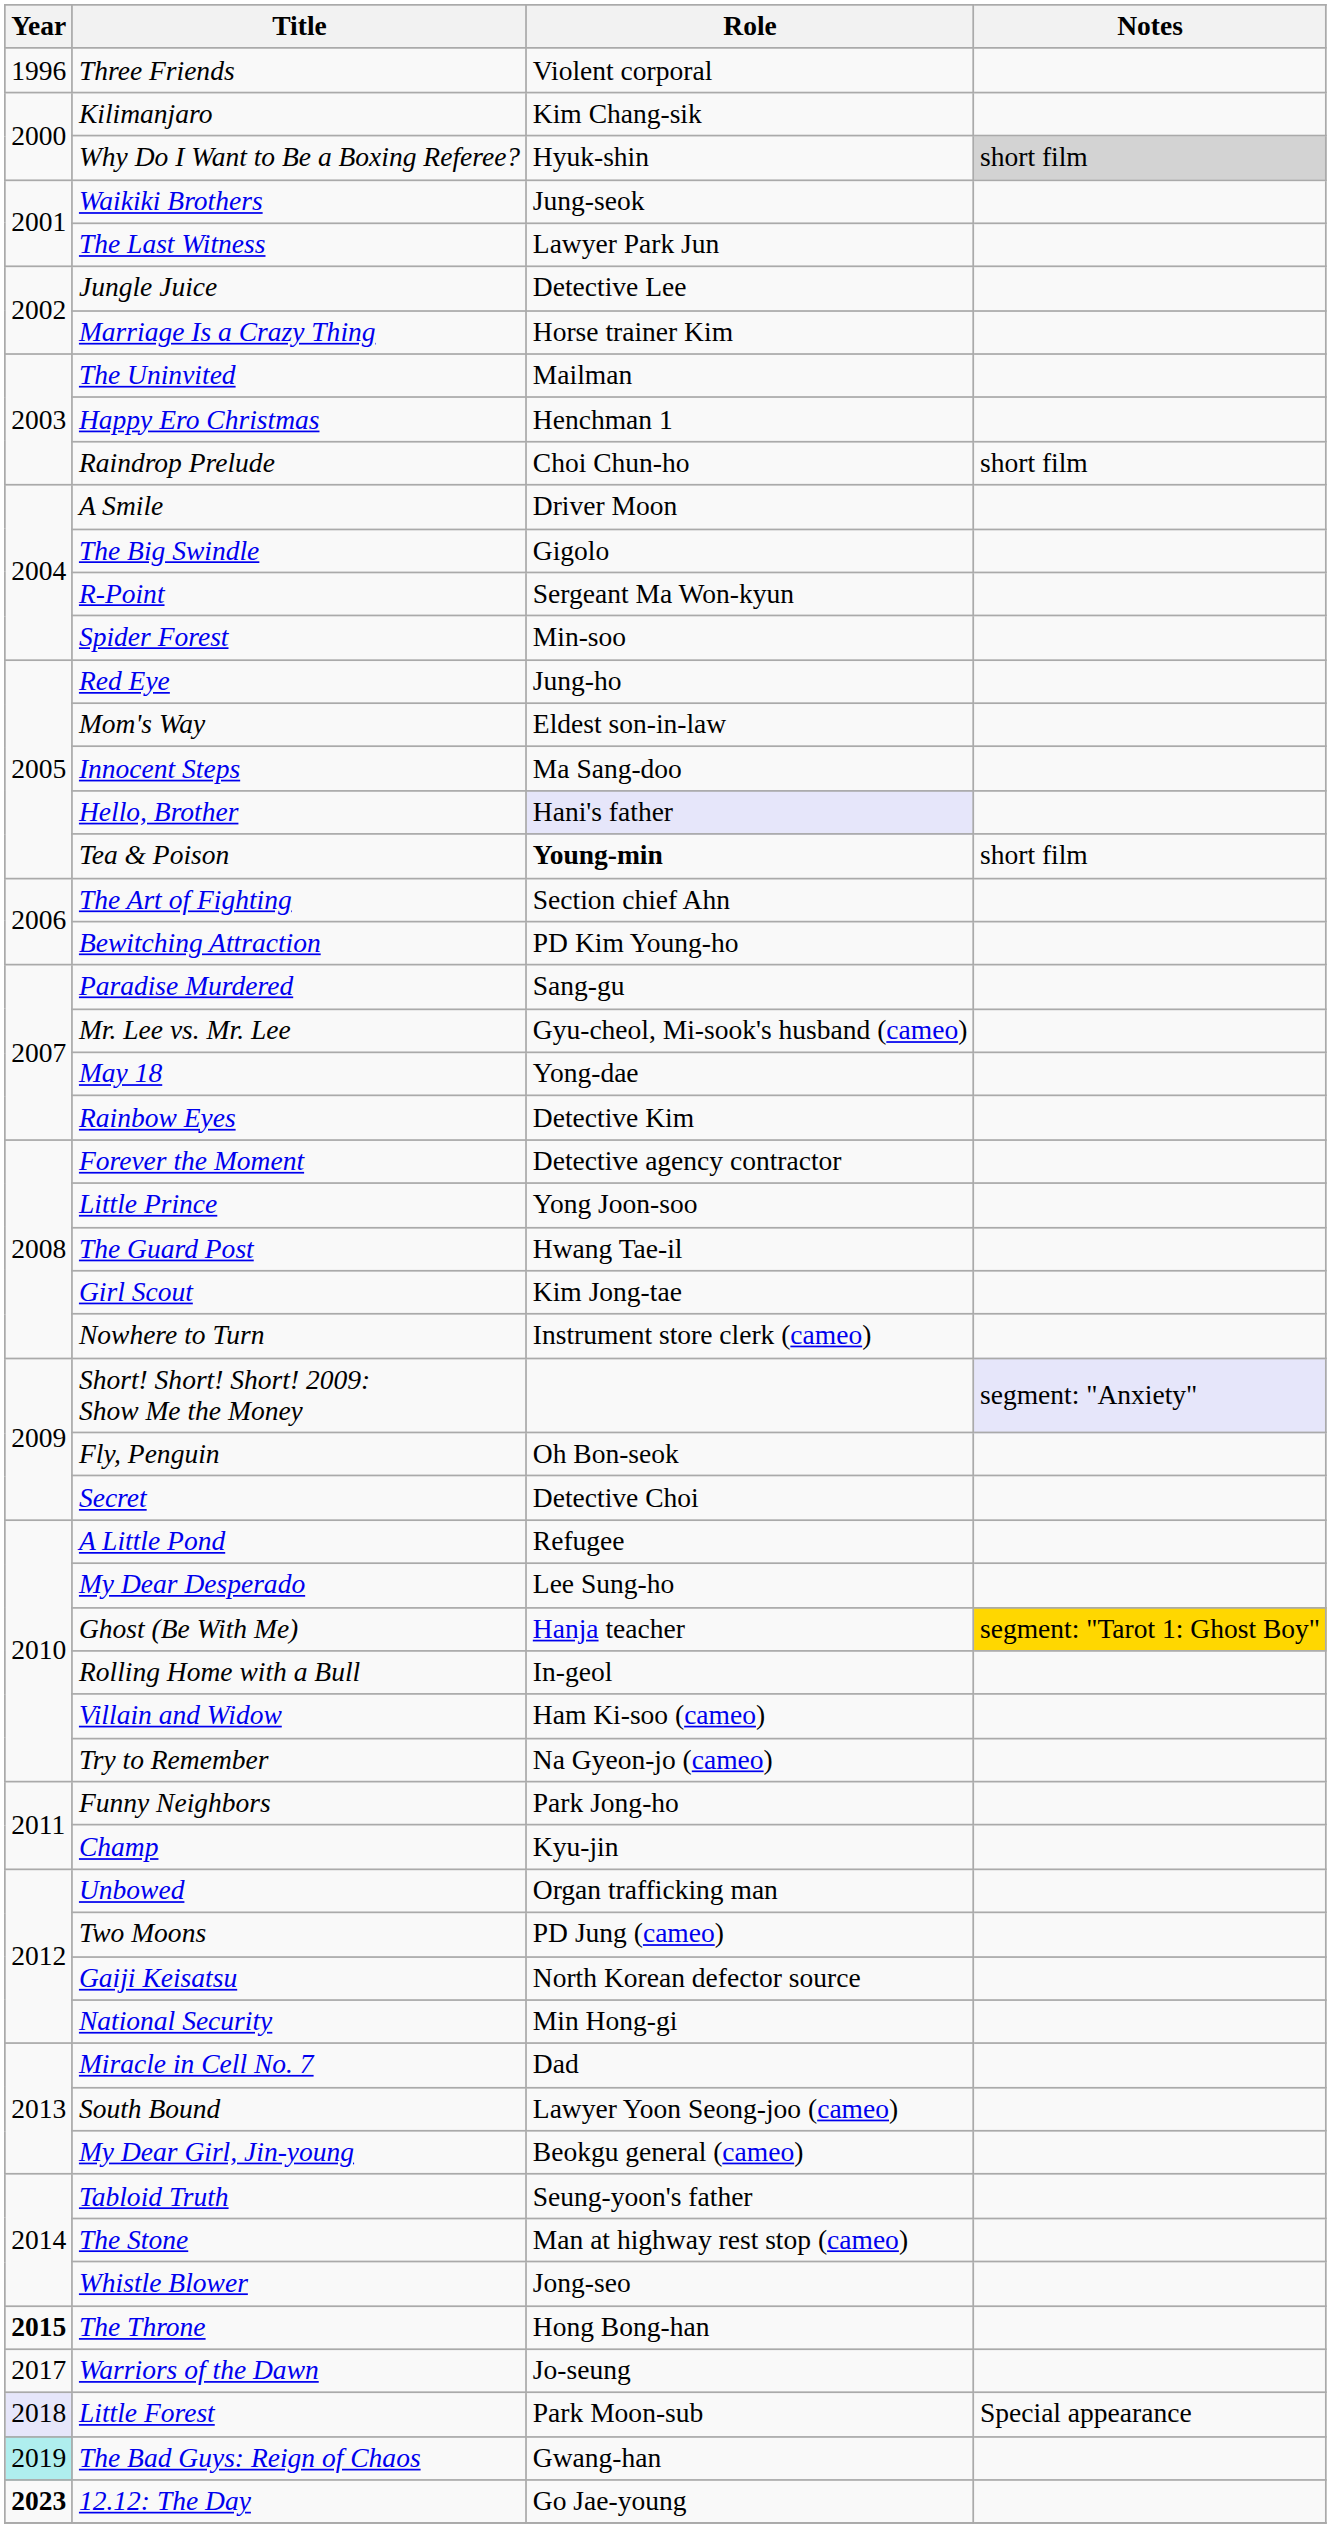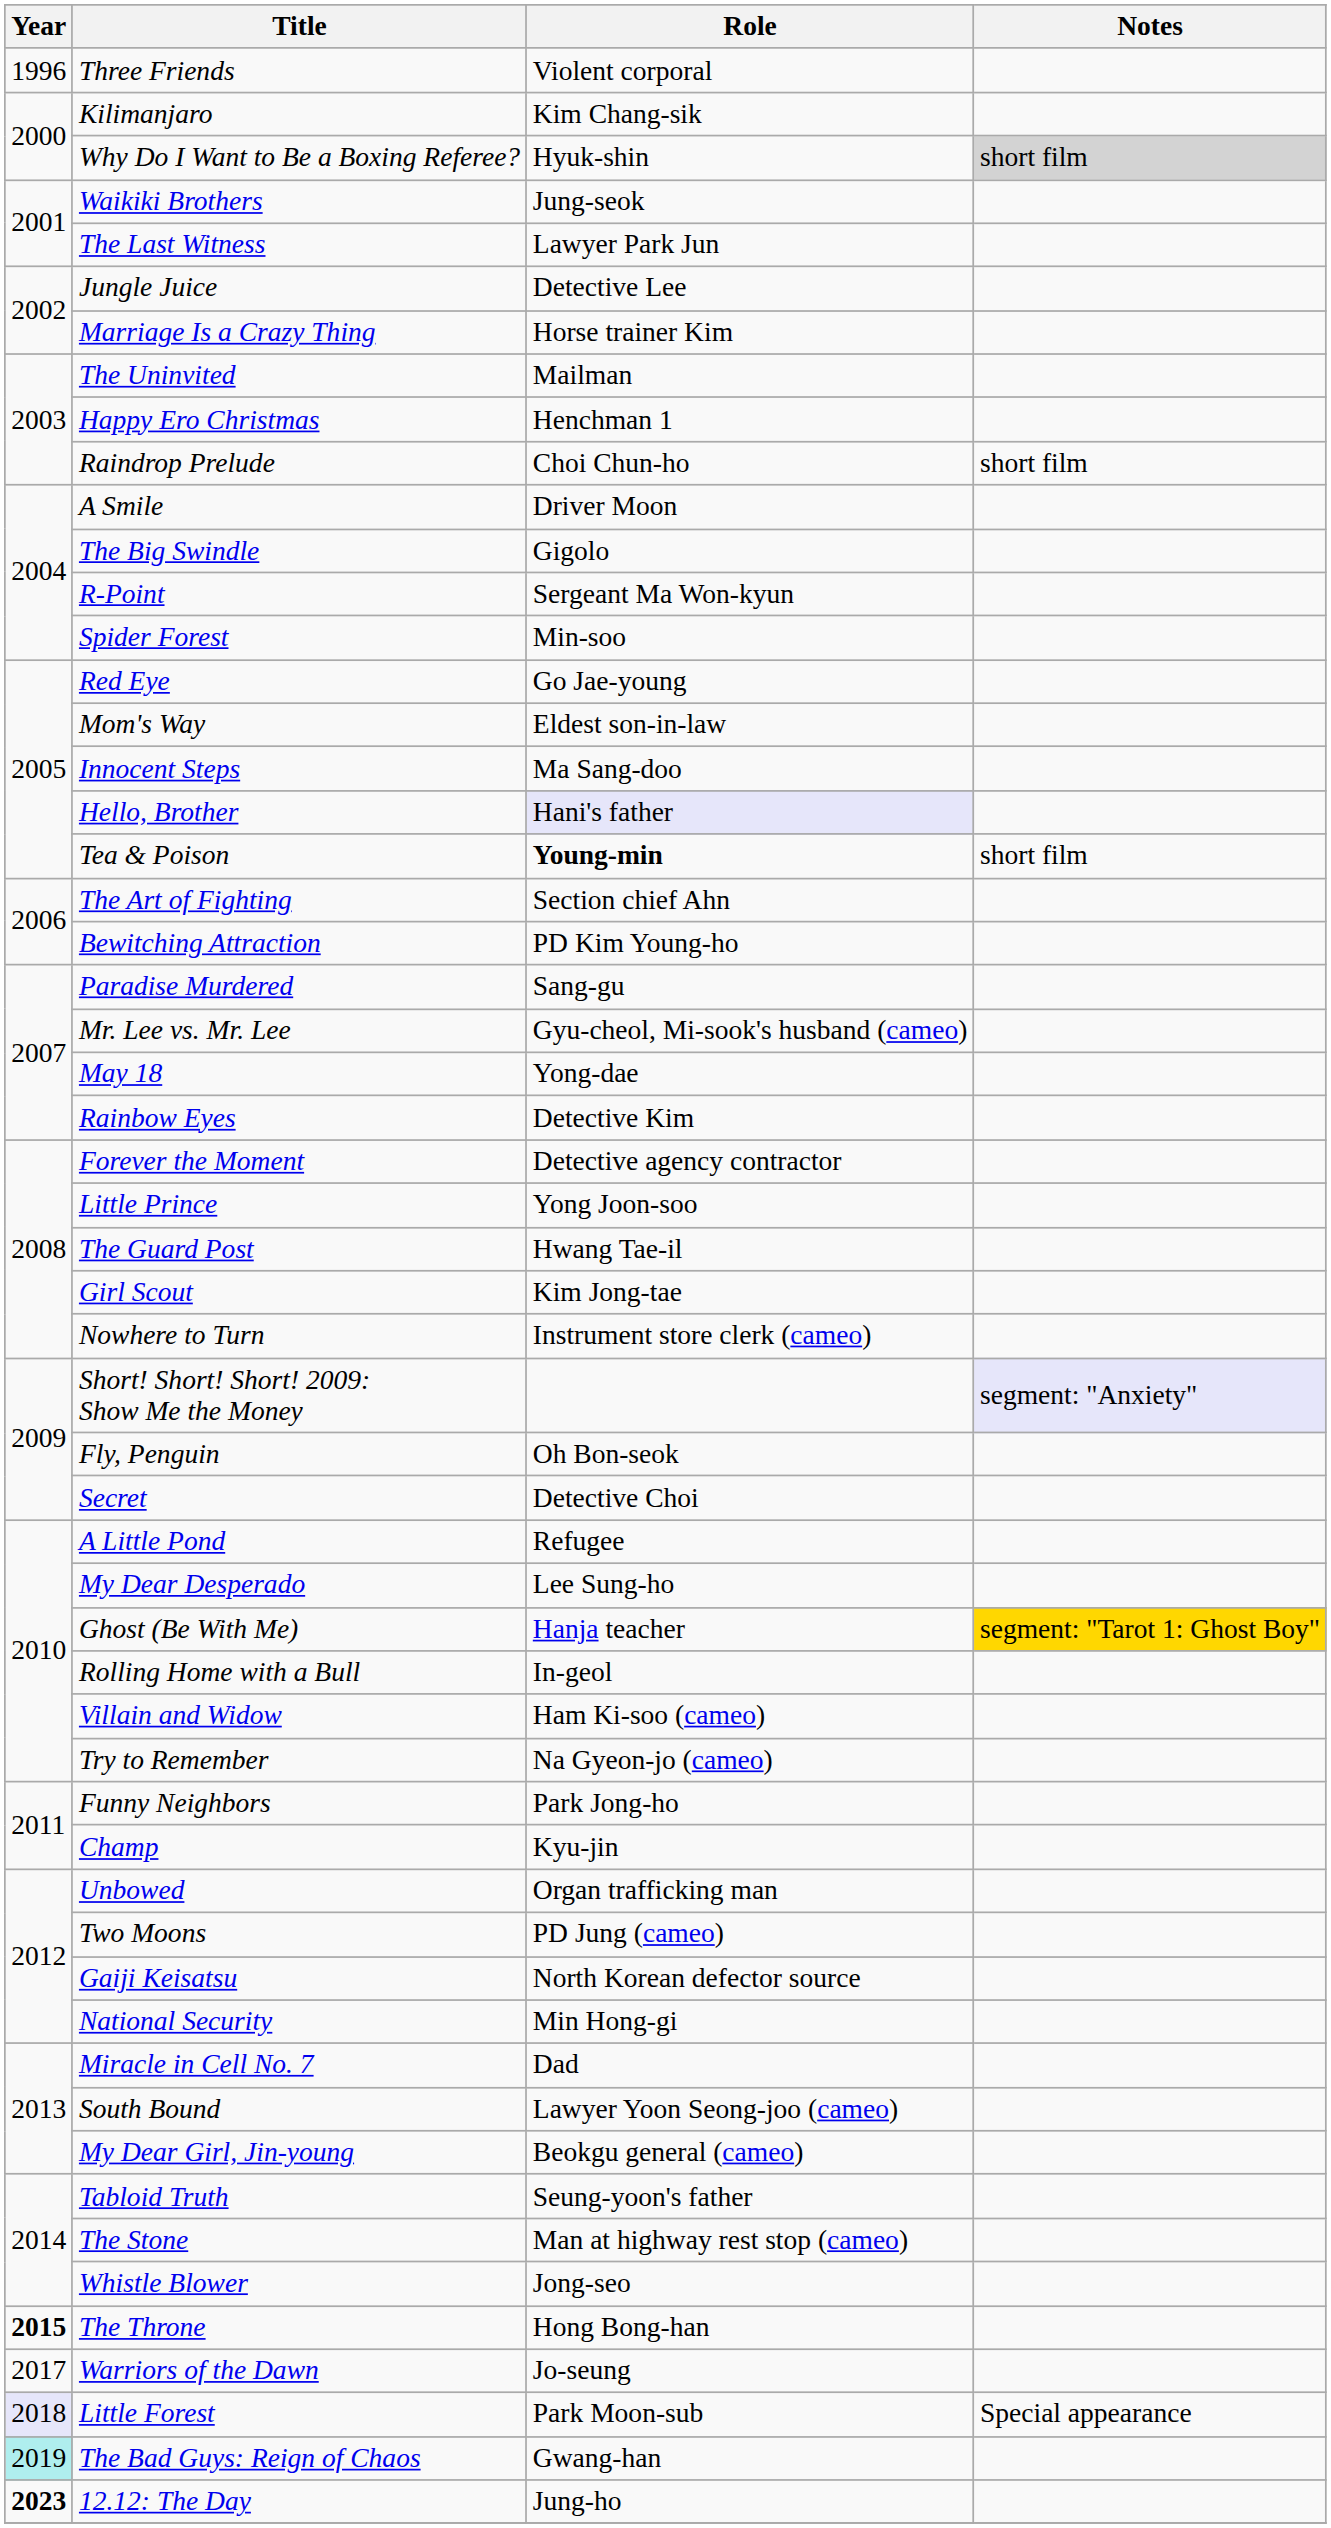 <table class="wikitable sortable">
 <tr>
 <th>Year</th>
 <th>Title</th>
 <th>Role</th>
 <th class="unsortable">Notes</th>
 </tr>
 <tr>
 <td>1996</td>
 <td><em>Three Friends</em></td>
 <td>Violent corporal</td>
 <td></td>
 </tr>
 <tr>
 <td rowspan=2>2000</td>
 <td><em>Kilimanjaro</em></td>
 <td>Kim Chang-sik</td>
 <td></td>
 </tr>
 <tr>
 <td><em>Why Do I Want to Be a Boxing Referee?</em></td>
 <td>Hyuk-shin</td>
 <td style="background: lightgrey;">short film</td>
 </tr>
 <tr>
 <td rowspan=2>2001</td>
 <td><em><a href='#'>Waikiki Brothers</a></em></td>
 <td>Jung-seok</td>
 <td></td>
 </tr>
 <tr>
 <td><em><a href='#'>The Last Witness</a></em></td>
 <td>Lawyer Park Jun</td>
 <td></td>
 </tr>
 <tr>
 <td rowspan=2>2002</td>
 <td><em>Jungle Juice</em></td>
 <td>Detective Lee</td>
 <td></td>
 </tr>
 <tr>
 <td><em><a href='#'>Marriage Is a Crazy Thing</a></em></td>
 <td>Horse trainer Kim</td>
 <td></td>
 </tr>
 <tr>
 <td rowspan=3>2003</td>
 <td><em><a href='#'>The Uninvited</a></em></td>
 <td>Mailman</td>
 <td></td>
 </tr>
 <tr>
 <td><em><a href='#'>Happy Ero Christmas</a></em></td>
 <td>Henchman 1</td>
 <td></td>
 </tr>
 <tr>
 <td><em>Raindrop Prelude</em></td>
 <td>Choi Chun-ho</td>
 <td>short film</td>
 </tr>
 <tr>
 <td rowspan=4>2004</td>
 <td><em>A Smile</em></td>
 <td>Driver Moon</td>
 <td></td>
 </tr>
 <tr>
 <td><em><a href='#'>The Big Swindle</a></em></td>
 <td>Gigolo</td>
 <td></td>
 </tr>
 <tr>
 <td><em><a href='#'>R-Point</a></em></td>
 <td>Sergeant Ma Won-kyun</td>
 <td></td>
 </tr>
 <tr>
 <td><em><a href='#'>Spider Forest</a></em></td>
 <td>Min-soo</td>
 <td></td>
 </tr>
 <tr>
 <td rowspan=5>2005</td>
 <td><em><a href='#'>Red Eye</a></em></td>
-<td>Jung-ho</td>
+<td>Go Jae-young</td>
 <td></td>
 </tr>
 <tr>
 <td><em>Mom's Way</em></td>
 <td>Eldest son-in-law</td>
 <td></td>
 </tr>
 <tr>
 <td><em><a href='#'>Innocent Steps</a></em></td>
 <td>Ma Sang-doo</td>
 <td></td>
 </tr>
 <tr>
 <td><em><a href='#'>Hello, Brother</a></em></td>
 <td style="background: lavender;">Hani's father</td>
 <td></td>
 </tr>
 <tr>
 <td><em>Tea & Poison</em></td>
 <td><strong>Young-min</strong></td>
 <td>short film</td>
 </tr>
 <tr>
 <td rowspan=2>2006</td>
 <td><em><a href='#'>The Art of Fighting</a></em></td>
 <td>Section chief Ahn</td>
 <td></td>
 </tr>
 <tr>
 <td><em><a href='#'>Bewitching Attraction</a></em></td>
 <td>PD Kim Young-ho</td>
 <td></td>
 </tr>
 <tr>
 <td rowspan=4>2007</td>
 <td><em><a href='#'>Paradise Murdered</a></em></td>
 <td>Sang-gu</td>
 <td></td>
 </tr>
 <tr>
 <td><em>Mr. Lee vs. Mr. Lee</em></td>
 <td>Gyu-cheol, Mi-sook's husband (<a href='#'>cameo</a>)</td>
 <td></td>
 </tr>
 <tr>
 <td><em><a href='#'>May 18</a></em></td>
 <td>Yong-dae</td>
 <td></td>
 </tr>
 <tr>
 <td><em><a href='#'>Rainbow Eyes</a></em></td>
 <td>Detective Kim</td>
 <td></td>
 </tr>
 <tr>
 <td rowspan=5>2008</td>
 <td><em><a href='#'>Forever the Moment</a></em></td>
 <td>Detective agency contractor</td>
 <td></td>
 </tr>
 <tr>
 <td><em><a href='#'>Little Prince</a></em></td>
 <td>Yong Joon-soo</td>
 <td></td>
 </tr>
 <tr>
 <td><em><a href='#'>The Guard Post</a></em></td>
 <td>Hwang Tae-il</td>
 <td></td>
 </tr>
 <tr>
 <td><em><a href='#'>Girl Scout</a></em></td>
 <td>Kim Jong-tae</td>
 <td></td>
 </tr>
 <tr>
 <td><em>Nowhere to Turn</em></td>
 <td>Instrument store clerk (<a href='#'>cameo</a>)</td>
 <td></td>
 </tr>
 <tr>
 <td rowspan=3>2009</td>
 <td><em>Short! Short! Short! 2009: <br> Show Me the Money</em></td>
 <td></td>
 <td style="background: lavender;">segment: "Anxiety"</td>
 </tr>
 <tr>
 <td><em>Fly, Penguin</em></td>
 <td>Oh Bon-seok</td>
 <td></td>
 </tr>
 <tr>
 <td><em><a href='#'>Secret</a></em></td>
 <td>Detective Choi</td>
 <td></td>
 </tr>
 <tr>
 <td rowspan=6>2010</td>
 <td><em><a href='#'>A Little Pond</a></em></td>
 <td>Refugee</td>
 <td></td>
 </tr>
 <tr>
 <td><em><a href='#'>My Dear Desperado</a></em></td>
 <td>Lee Sung-ho</td>
 <td></td>
 </tr>
 <tr>
 <td><em>Ghost (Be With Me)</em></td>
 <td><a href='#'>Hanja</a> teacher</td>
 <td style="background: gold;">segment: "Tarot 1: Ghost Boy"</td>
 </tr>
 <tr>
 <td><em>Rolling Home with a Bull </em></td>
 <td>In-geol</td>
 <td></td>
 </tr>
 <tr>
 <td><em><a href='#'>Villain and Widow</a></em></td>
 <td>Ham Ki-soo (<a href='#'>cameo</a>)</td>
 <td></td>
 </tr>
 <tr>
 <td><em>Try to Remember</em></td>
 <td>Na Gyeon-jo (<a href='#'>cameo</a>)</td>
 <td></td>
 </tr>
 <tr>
 <td rowspan=2>2011</td>
 <td><em>Funny Neighbors</em></td>
 <td>Park Jong-ho</td>
 <td></td>
 </tr>
 <tr>
 <td><em><a href='#'>Champ</a></em></td>
 <td>Kyu-jin</td>
 <td></td>
 </tr>
 <tr>
 <td rowspan=4>2012</td>
 <td><em><a href='#'>Unbowed</a></em></td>
 <td>Organ trafficking man</td>
 <td></td>
 </tr>
 <tr>
 <td><em>Two Moons</em> </td>
 <td>PD Jung (<a href='#'>cameo</a>)</td>
 <td></td>
 </tr>
 <tr>
 <td><em><a href='#'>Gaiji Keisatsu</a></em></td>
 <td>North Korean defector source</td>
 <td></td>
 </tr>
 <tr>
 <td><em><a href='#'>National Security</a></em></td>
 <td>Min Hong-gi</td>
 <td></td>
 </tr>
 <tr>
 <td rowspan=3>2013</td>
 <td><em><a href='#'>Miracle in Cell No. 7</a></em></td>
 <td>Dad</td>
 <td></td>
 </tr>
 <tr>
 <td><em>South Bound</em></td>
 <td>Lawyer Yoon Seong-joo (<a href='#'>cameo</a>)</td>
 <td></td>
 </tr>
 <tr>
 <td><em><a href='#'>My Dear Girl, Jin-young</a></em></td>
 <td>Beokgu general (<a href='#'>cameo</a>)</td>
 <td></td>
 </tr>
 <tr>
 <td rowspan=3>2014</td>
 <td><em><a href='#'>Tabloid Truth</a></em></td>
 <td>Seung-yoon's father</td>
 <td></td>
 </tr>
 <tr>
 <td><em><a href='#'>The Stone</a></em></td>
 <td>Man at highway rest stop (<a href='#'>cameo</a>)</td>
 <td></td>
 </tr>
 <tr>
 <td><em><a href='#'>Whistle Blower</a></em></td>
 <td>Jong-seo</td>
 <td></td>
 </tr>
 <tr>
 <td><strong>2015</strong></td>
 <td><em><a href='#'>The Throne</a></em></td>
 <td>Hong Bong-han</td>
 <td></td>
 </tr>
 <tr>
 <td>2017</td>
 <td><em><a href='#'>Warriors of the Dawn</a></em></td>
 <td>Jo-seung</td>
 <td></td>
 </tr>
 <tr>
 <td style="background: lavender;">2018</td>
 <td><em><a href='#'>Little Forest</a></em></td>
 <td>Park Moon-sub</td>
 <td>Special appearance</td>
 </tr>
 <tr>
 <td style="background: paleturquoise;">2019</td>
 <td><em><a href='#'>The Bad Guys: Reign of Chaos</a></em></td>
 <td>Gwang-han</td>
 <td></td>
 </tr>
 <tr>
 <td><strong>2023</strong></td>
 <td><em><a href='#'>12.12: The Day</a></em></td>
-<td>Go Jae-young</td>
+<td>Jung-ho</td>
 <td></td>
 </tr>
 <tr>
 </tr>
 </table>
